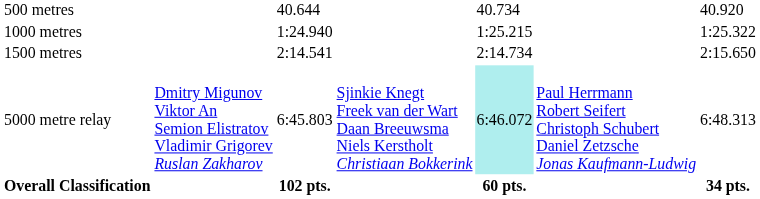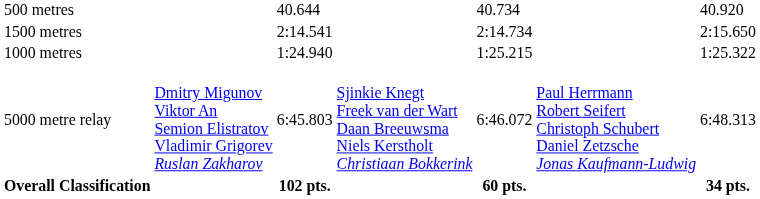 <table>
 <tr>
 <td>500 metres</td>
 <td></td>
 <td>40.644</td>
 <td></td>
 <td>40.734</td>
 <td></td>
 <td>40.920</td>
 </tr>
 <tr>
+<td>1500 metres</td>
+<td></td>
+<td>2:14.541</td>
+<td></td>
+<td>2:14.734</td>
+<td></td>
+<td>2:15.650</td>
+</tr>
+<tr>
 <td>1000 metres</td>
 <td></td>
 <td>1:24.940</td>
 <td></td>
 <td>1:25.215</td>
 <td></td>
 <td>1:25.322</td>
 </tr>
 <tr>
-<td>1500 metres</td>
-<td></td>
-<td>2:14.541</td>
-<td></td>
-<td>2:14.734</td>
-<td></td>
-<td>2:15.650</td>
-</tr>
-<tr>
 <td>5000 metre relay</td>
 <td valign=top><br><a href='#'>Dmitry Migunov</a><br><a href='#'>Viktor An</a><br><a href='#'>Semion Elistratov</a><br><a href='#'>Vladimir Grigorev</a><br><em><a href='#'>Ruslan Zakharov</a></em></td>
 <td>6:45.803</td>
 <td valign=top><br><a href='#'>Sjinkie Knegt</a><br><a href='#'>Freek van der Wart</a><br><a href='#'>Daan Breeuwsma</a><br><a href='#'>Niels Kerstholt</a><br><em><a href='#'>Christiaan Bokkerink</a></em></td>
-<td style="background: paleturquoise;">6:46.072</td>
+<td>6:46.072</td>
 <td valign=top><br><a href='#'>Paul Herrmann</a><br><a href='#'>Robert Seifert</a><br><a href='#'>Christoph Schubert</a><br><a href='#'>Daniel Zetzsche</a><br><em><a href='#'>Jonas Kaufmann-Ludwig</a></em></td>
 <td>6:48.313</td>
 </tr>
 <tr>
 <th>Overall Classification</th>
 <th></th>
 <th>102 pts.</th>
 <th></th>
 <th>60 pts.</th>
 <th></th>
 <th>34 pts.</th>
 </tr>
 </table>
